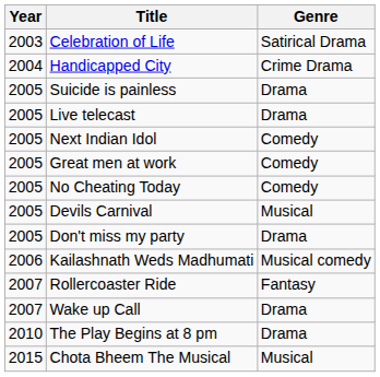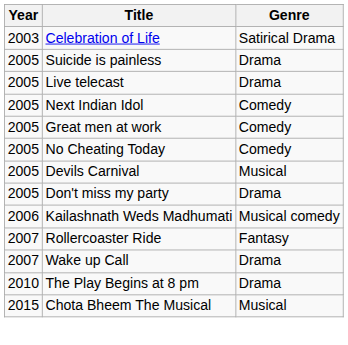 <table class="wikitable">
 <tr>
 <th>Year</th>
 <th>Title</th>
 <th>Genre</th>
 </tr>
 <tr>
 <td>2003</td>
 <td><a href='#'>Celebration of Life</a></td>
 <td>Satirical Drama</td>
-</tr>
-<tr>
-<td>2004</td>
-<td><a href='#'>Handicapped City</a></td>
-<td>Crime Drama</td>
 </tr>
 <tr>
 <td>2005</td>
 <td>Suicide is painless</td>
 <td>Drama</td>
 </tr>
 <tr>
 <td>2005</td>
 <td>Live telecast</td>
 <td>Drama</td>
 </tr>
 <tr>
 <td>2005</td>
 <td>Next Indian Idol</td>
 <td>Comedy</td>
 </tr>
 <tr>
 <td>2005</td>
 <td>Great men at work</td>
 <td>Comedy</td>
 </tr>
 <tr>
 <td>2005</td>
 <td>No Cheating Today</td>
 <td>Comedy</td>
 </tr>
 <tr>
 <td>2005</td>
 <td>Devils Carnival</td>
 <td>Musical</td>
 </tr>
 <tr>
 <td>2005</td>
 <td>Don't miss my party</td>
 <td>Drama</td>
 </tr>
 <tr>
 <td>2006</td>
 <td>Kailashnath Weds Madhumati</td>
 <td>Musical comedy</td>
 </tr>
 <tr>
 <td>2007</td>
 <td>Rollercoaster Ride</td>
 <td>Fantasy</td>
 </tr>
 <tr>
 <td>2007</td>
 <td>Wake up Call</td>
 <td>Drama</td>
 </tr>
 <tr>
 <td>2010</td>
 <td>The Play Begins at 8 pm</td>
 <td>Drama</td>
 </tr>
 <tr>
 <td>2015</td>
 <td>Chota Bheem The Musical</td>
 <td>Musical</td>
 </tr>
 </table>
